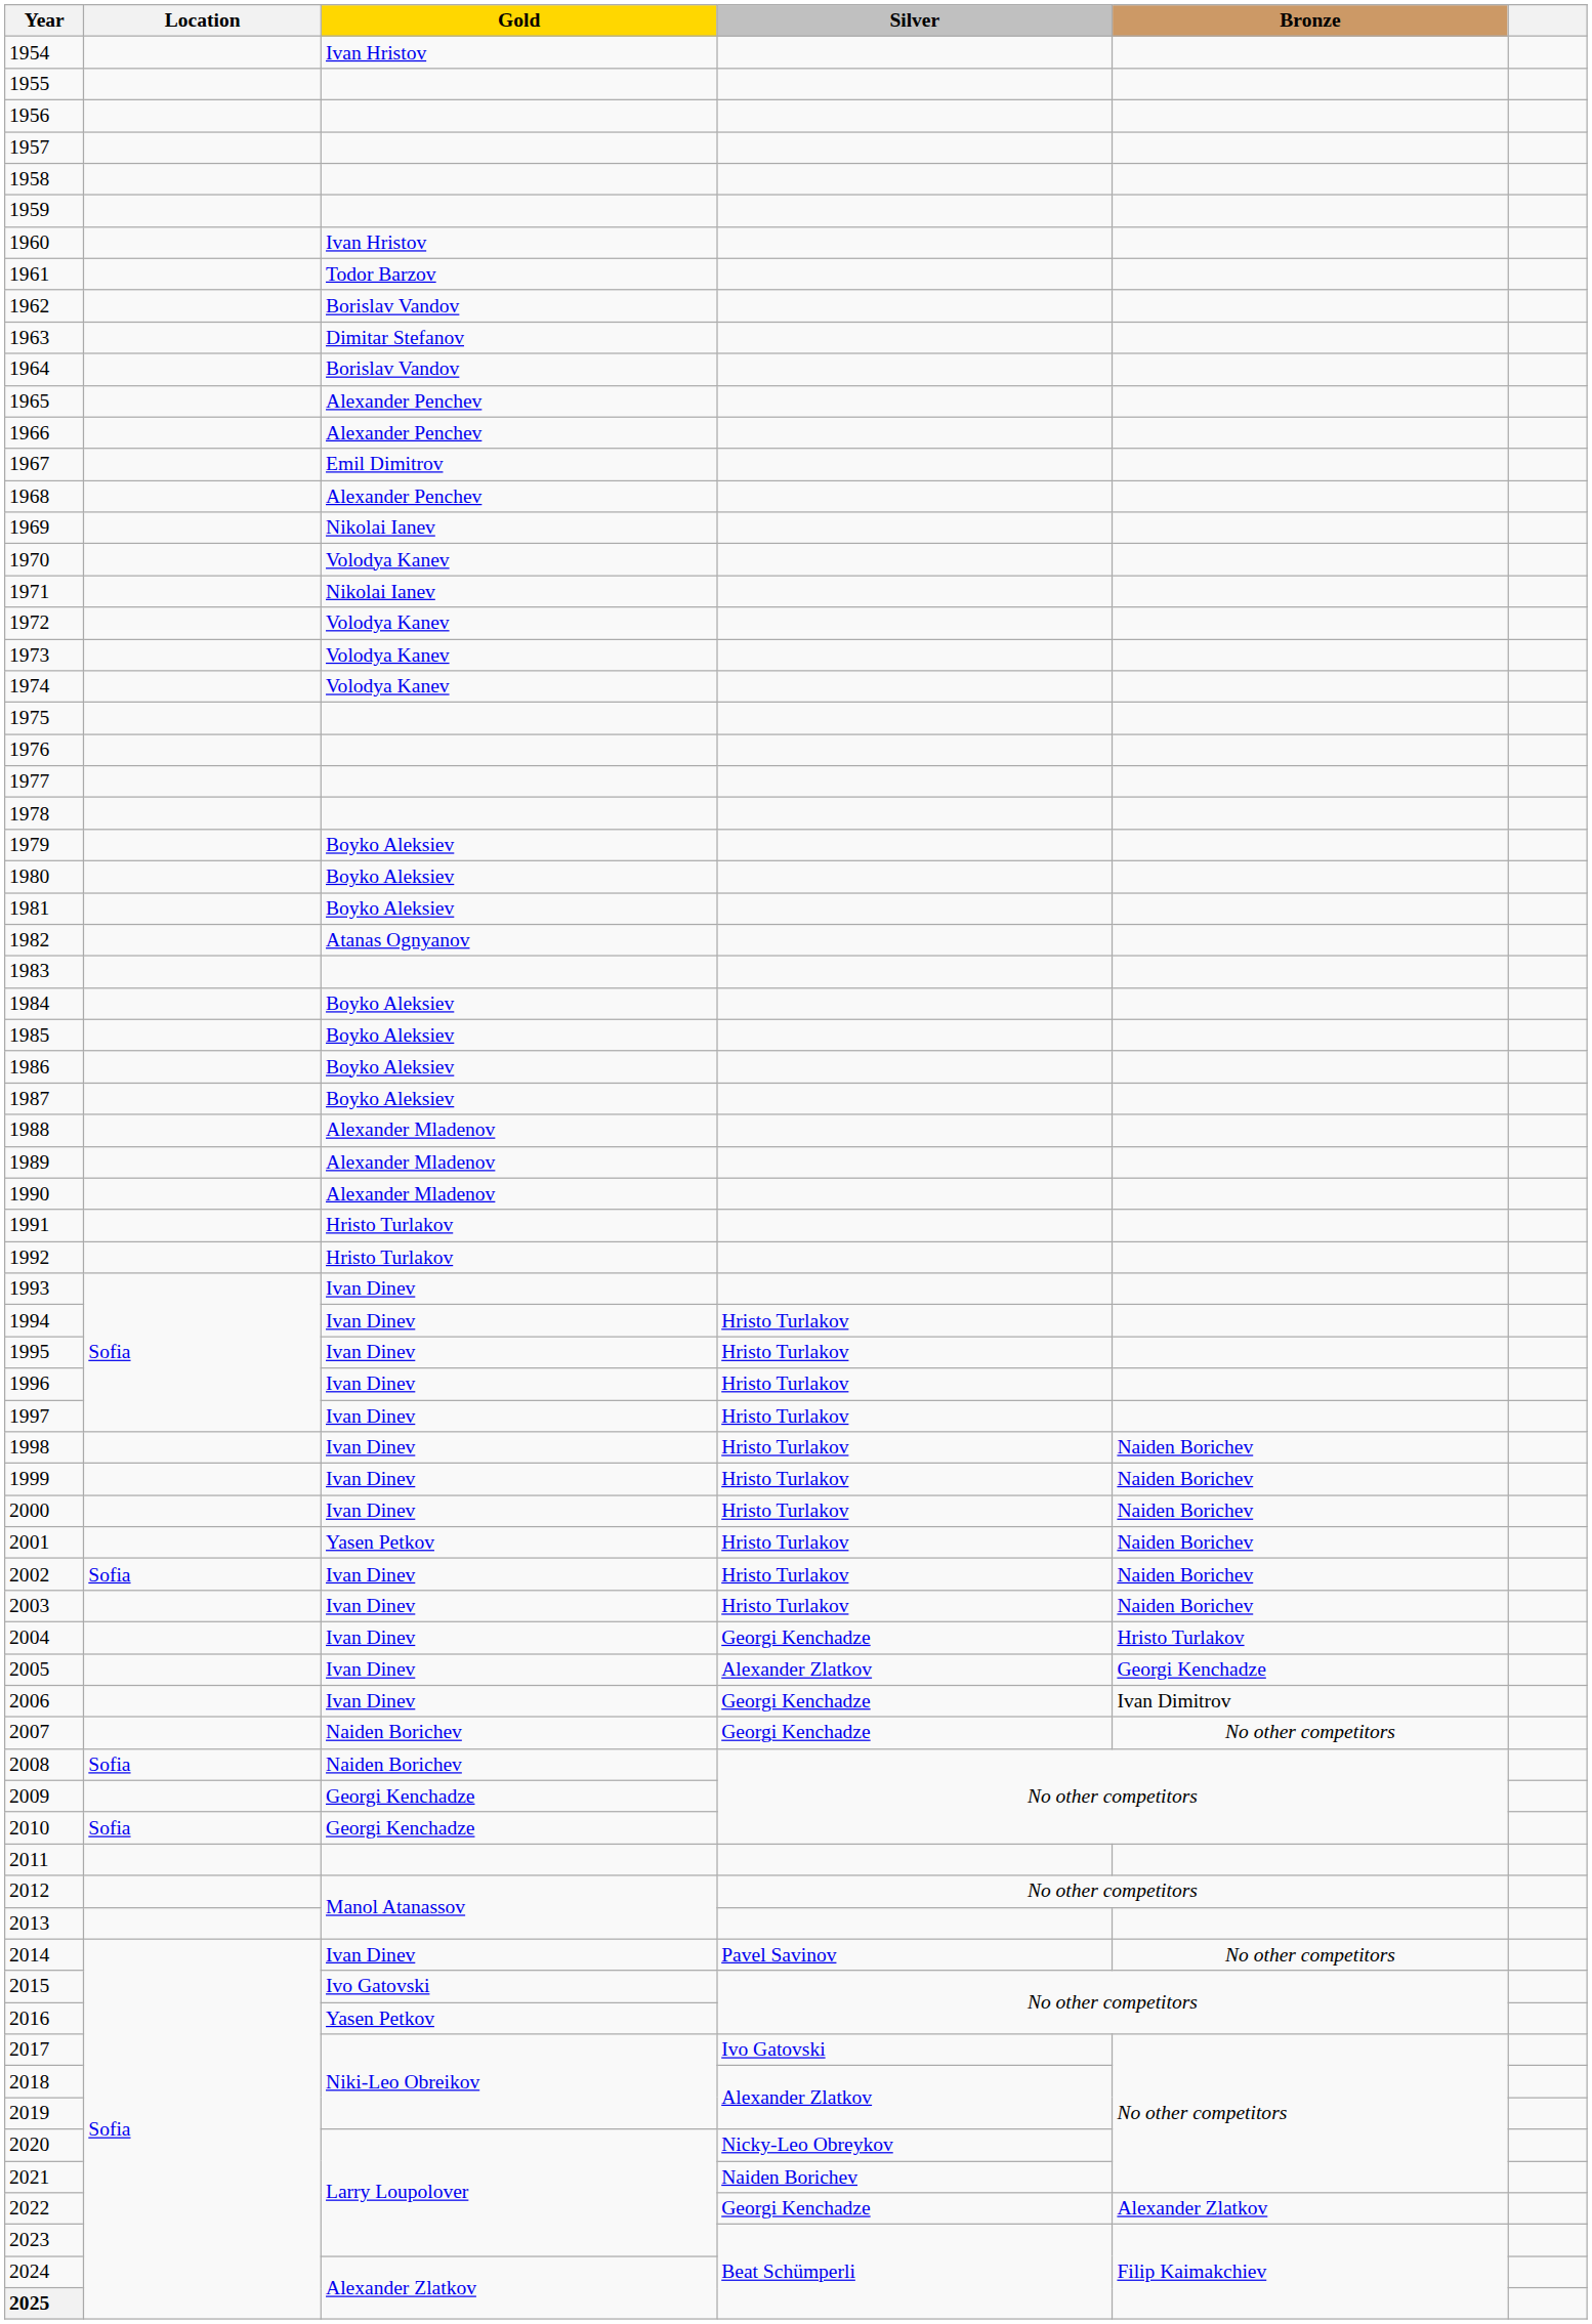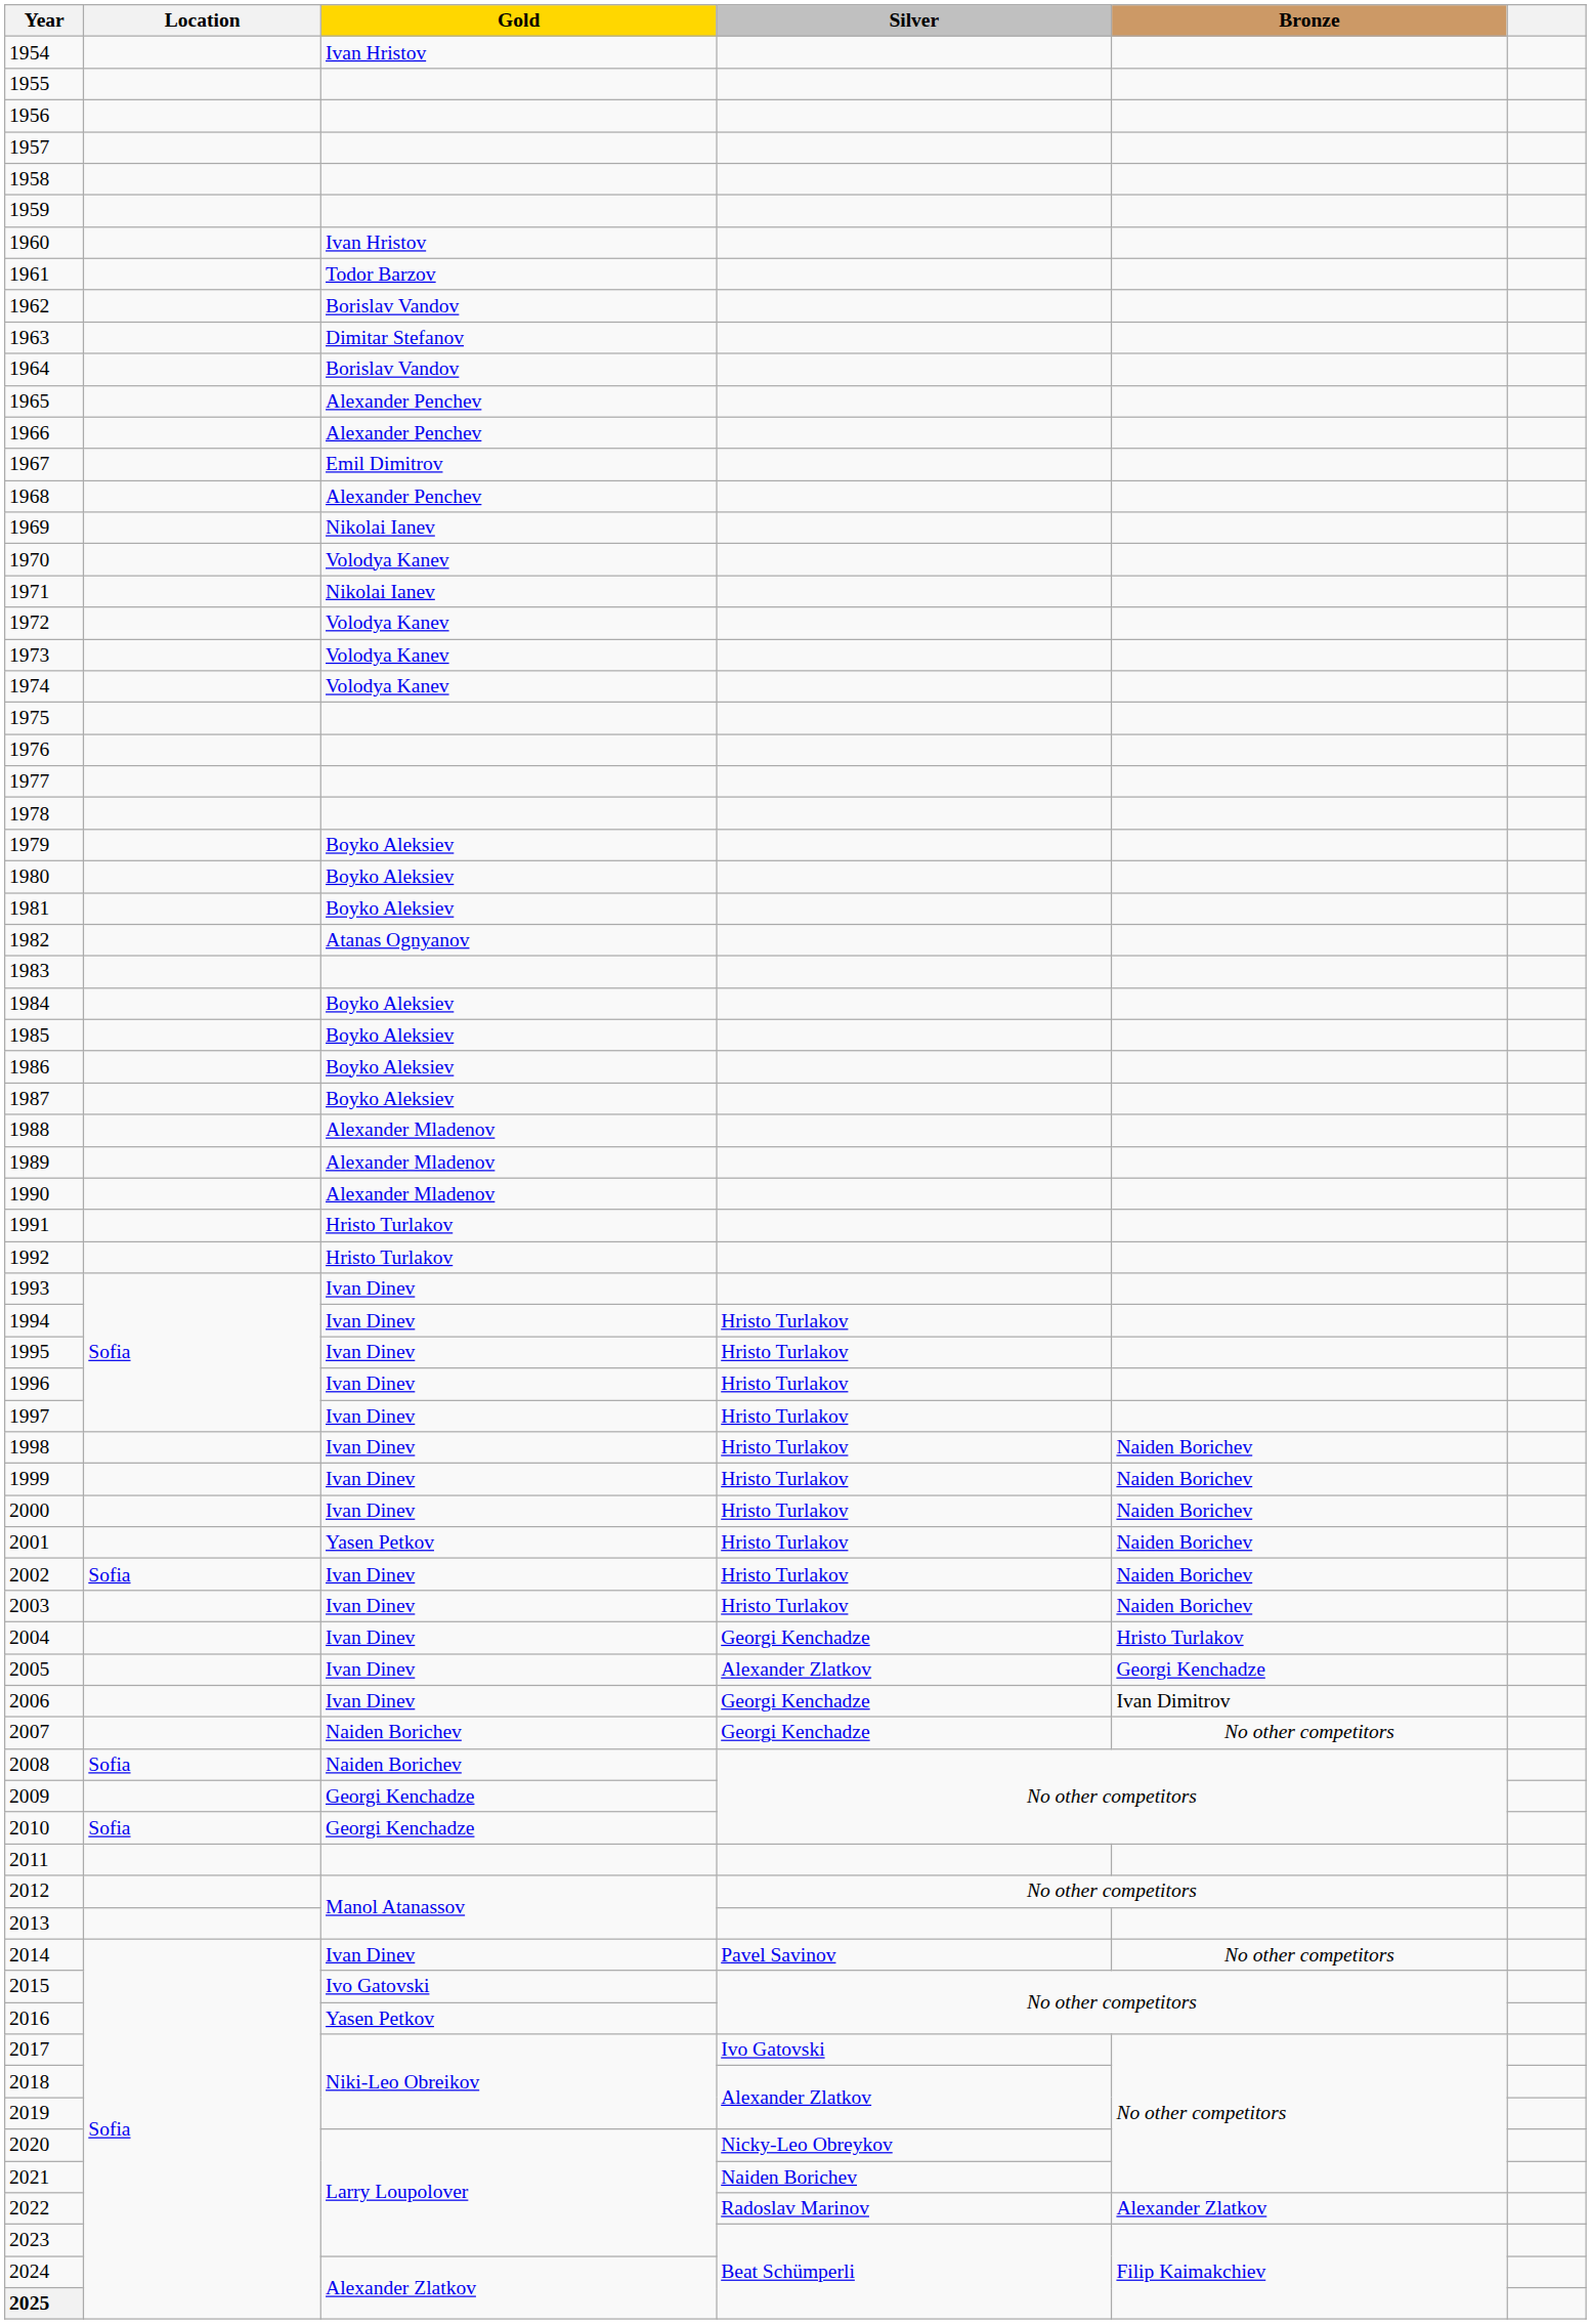 <table class="wikitable unsortable" style="text-align:left; width:80%">
 <tr>
 <th scope="col" style="text-align:center; width:5%">Year</th>
 <th scope="col" style="text-align:center; width:15%">Location</th>
 <td scope="col" style="text-align:center; width:25%; background:gold"><strong>Gold</strong></td>
 <td scope="col" style="text-align:center; width:25%; background:silver"><strong>Silver</strong></td>
 <td scope="col" style="text-align:center; width:25%; background:#c96"><strong>Bronze</strong></td>
 <th scope="col" style="text-align:center; width:5%"></th>
 </tr>
 <tr>
 <td>1954</td>
 <td></td>
 <td><a href='#'>Ivan Hristov</a></td>
 <td></td>
 <td></td>
 <td></td>
 </tr>
 <tr>
 <td>1955</td>
 <td></td>
 <td></td>
 <td></td>
 <td></td>
 <td></td>
 </tr>
 <tr>
 <td>1956</td>
 <td></td>
 <td></td>
 <td></td>
 <td></td>
 <td></td>
 </tr>
 <tr>
 <td>1957</td>
 <td></td>
 <td></td>
 <td></td>
 <td></td>
 <td></td>
 </tr>
 <tr>
 <td>1958</td>
 <td></td>
 <td></td>
 <td></td>
 <td></td>
 <td></td>
 </tr>
 <tr>
 <td>1959</td>
 <td></td>
 <td></td>
 <td></td>
 <td></td>
 <td></td>
 </tr>
 <tr>
 <td>1960</td>
 <td></td>
 <td><a href='#'>Ivan Hristov</a></td>
 <td></td>
 <td></td>
 <td></td>
 </tr>
 <tr>
 <td>1961</td>
 <td></td>
 <td><a href='#'>Todor Barzov</a></td>
 <td></td>
 <td></td>
 <td></td>
 </tr>
 <tr>
 <td>1962</td>
 <td></td>
 <td><a href='#'>Borislav Vandov</a></td>
 <td></td>
 <td></td>
 <td></td>
 </tr>
 <tr>
 <td>1963</td>
 <td></td>
 <td><a href='#'>Dimitar Stefanov</a></td>
 <td></td>
 <td></td>
 <td></td>
 </tr>
 <tr>
 <td>1964</td>
 <td></td>
 <td><a href='#'>Borislav Vandov</a></td>
 <td></td>
 <td></td>
 <td></td>
 </tr>
 <tr>
 <td>1965</td>
 <td></td>
 <td><a href='#'>Alexander Penchev</a></td>
 <td></td>
 <td></td>
 <td></td>
 </tr>
 <tr>
 <td>1966</td>
 <td></td>
 <td><a href='#'>Alexander Penchev</a></td>
 <td></td>
 <td></td>
 <td></td>
 </tr>
 <tr>
 <td>1967</td>
 <td></td>
 <td><a href='#'>Emil Dimitrov</a></td>
 <td></td>
 <td></td>
 <td></td>
 </tr>
 <tr>
 <td>1968</td>
 <td></td>
 <td><a href='#'>Alexander Penchev</a></td>
 <td></td>
 <td></td>
 <td></td>
 </tr>
 <tr>
 <td>1969</td>
 <td></td>
 <td><a href='#'>Nikolai Ianev</a></td>
 <td></td>
 <td></td>
 <td></td>
 </tr>
 <tr>
 <td>1970</td>
 <td></td>
 <td><a href='#'>Volodya Kanev</a></td>
 <td></td>
 <td></td>
 <td></td>
 </tr>
 <tr>
 <td>1971</td>
 <td></td>
 <td><a href='#'>Nikolai Ianev</a></td>
 <td></td>
 <td></td>
 <td></td>
 </tr>
 <tr>
 <td>1972</td>
 <td></td>
 <td><a href='#'>Volodya Kanev</a></td>
 <td></td>
 <td></td>
 <td></td>
 </tr>
 <tr>
 <td>1973</td>
 <td></td>
 <td><a href='#'>Volodya Kanev</a></td>
 <td></td>
 <td></td>
 <td></td>
 </tr>
 <tr>
 <td>1974</td>
 <td></td>
 <td><a href='#'>Volodya Kanev</a></td>
 <td></td>
 <td></td>
 <td></td>
 </tr>
 <tr>
 <td>1975</td>
 <td></td>
 <td></td>
 <td></td>
 <td></td>
 <td></td>
 </tr>
 <tr>
 <td>1976</td>
 <td></td>
 <td></td>
 <td></td>
 <td></td>
 <td></td>
 </tr>
 <tr>
 <td>1977</td>
 <td></td>
 <td></td>
 <td></td>
 <td></td>
 <td></td>
 </tr>
 <tr>
 <td>1978</td>
 <td></td>
 <td></td>
 <td></td>
 <td></td>
 <td></td>
 </tr>
 <tr>
 <td>1979</td>
 <td></td>
 <td><a href='#'>Boyko Aleksiev</a></td>
 <td></td>
 <td></td>
 <td></td>
 </tr>
 <tr>
 <td>1980</td>
 <td></td>
 <td><a href='#'>Boyko Aleksiev</a></td>
 <td></td>
 <td></td>
 <td></td>
 </tr>
 <tr>
 <td>1981</td>
 <td></td>
 <td><a href='#'>Boyko Aleksiev</a></td>
 <td></td>
 <td></td>
 <td></td>
 </tr>
 <tr>
 <td>1982</td>
 <td></td>
 <td><a href='#'>Atanas Ognyanov</a></td>
 <td></td>
 <td></td>
 <td></td>
 </tr>
 <tr>
 <td>1983</td>
 <td></td>
 <td></td>
 <td></td>
 <td></td>
 <td></td>
 </tr>
 <tr>
 <td>1984</td>
 <td></td>
 <td><a href='#'>Boyko Aleksiev</a></td>
 <td></td>
 <td></td>
 <td></td>
 </tr>
 <tr>
 <td>1985</td>
 <td></td>
 <td><a href='#'>Boyko Aleksiev</a></td>
 <td></td>
 <td></td>
 <td></td>
 </tr>
 <tr>
 <td>1986</td>
 <td></td>
 <td><a href='#'>Boyko Aleksiev</a></td>
 <td></td>
 <td></td>
 <td></td>
 </tr>
 <tr>
 <td>1987</td>
 <td></td>
 <td><a href='#'>Boyko Aleksiev</a></td>
 <td></td>
 <td></td>
 <td></td>
 </tr>
 <tr>
 <td>1988</td>
 <td></td>
 <td><a href='#'>Alexander Mladenov</a></td>
 <td></td>
 <td></td>
 <td></td>
 </tr>
 <tr>
 <td>1989</td>
 <td></td>
 <td><a href='#'>Alexander Mladenov</a></td>
 <td></td>
 <td></td>
 <td></td>
 </tr>
 <tr>
 <td>1990</td>
 <td></td>
 <td><a href='#'>Alexander Mladenov</a></td>
 <td></td>
 <td></td>
 <td></td>
 </tr>
 <tr>
 <td>1991</td>
 <td></td>
 <td><a href='#'>Hristo Turlakov</a></td>
 <td></td>
 <td></td>
 <td></td>
 </tr>
 <tr>
 <td>1992</td>
 <td></td>
 <td><a href='#'>Hristo Turlakov</a></td>
 <td></td>
 <td></td>
 <td></td>
 </tr>
 <tr>
 <td>1993</td>
 <td rowspan="5"><a href='#'>Sofia</a></td>
 <td><a href='#'>Ivan Dinev</a></td>
 <td></td>
 <td></td>
 <td></td>
 </tr>
 <tr>
 <td>1994</td>
 <td><a href='#'>Ivan Dinev</a></td>
 <td><a href='#'>Hristo Turlakov</a></td>
 <td></td>
 <td></td>
 </tr>
 <tr>
 <td>1995</td>
 <td><a href='#'>Ivan Dinev</a></td>
 <td><a href='#'>Hristo Turlakov</a></td>
 <td></td>
 <td></td>
 </tr>
 <tr>
 <td>1996</td>
 <td><a href='#'>Ivan Dinev</a></td>
 <td><a href='#'>Hristo Turlakov</a></td>
 <td></td>
 <td></td>
 </tr>
 <tr>
 <td>1997</td>
 <td><a href='#'>Ivan Dinev</a></td>
 <td><a href='#'>Hristo Turlakov</a></td>
 <td></td>
 <td></td>
 </tr>
 <tr>
 <td>1998</td>
 <td></td>
 <td><a href='#'>Ivan Dinev</a></td>
 <td><a href='#'>Hristo Turlakov</a></td>
 <td><a href='#'>Naiden Borichev</a></td>
 <td></td>
 </tr>
 <tr>
 <td>1999</td>
 <td></td>
 <td><a href='#'>Ivan Dinev</a></td>
 <td><a href='#'>Hristo Turlakov</a></td>
 <td><a href='#'>Naiden Borichev</a></td>
 <td></td>
 </tr>
 <tr>
 <td>2000</td>
 <td></td>
 <td><a href='#'>Ivan Dinev</a></td>
 <td><a href='#'>Hristo Turlakov</a></td>
 <td><a href='#'>Naiden Borichev</a></td>
 <td></td>
 </tr>
 <tr>
 <td>2001</td>
 <td></td>
 <td><a href='#'>Yasen Petkov</a></td>
 <td><a href='#'>Hristo Turlakov</a></td>
 <td><a href='#'>Naiden Borichev</a></td>
 <td></td>
 </tr>
 <tr>
 <td>2002</td>
 <td><a href='#'>Sofia</a></td>
 <td><a href='#'>Ivan Dinev</a></td>
 <td><a href='#'>Hristo Turlakov</a></td>
 <td><a href='#'>Naiden Borichev</a></td>
 <td></td>
 </tr>
 <tr>
 <td>2003</td>
 <td></td>
 <td><a href='#'>Ivan Dinev</a></td>
 <td><a href='#'>Hristo Turlakov</a></td>
 <td><a href='#'>Naiden Borichev</a></td>
 <td></td>
 </tr>
 <tr>
 <td>2004</td>
 <td></td>
 <td><a href='#'>Ivan Dinev</a></td>
 <td><a href='#'>Georgi Kenchadze</a></td>
 <td><a href='#'>Hristo Turlakov</a></td>
 <td></td>
 </tr>
 <tr>
 <td>2005</td>
 <td></td>
 <td><a href='#'>Ivan Dinev</a></td>
 <td><a href='#'>Alexander Zlatkov</a></td>
 <td><a href='#'>Georgi Kenchadze</a></td>
 <td></td>
 </tr>
 <tr>
 <td>2006</td>
 <td></td>
 <td><a href='#'>Ivan Dinev</a></td>
 <td><a href='#'>Georgi Kenchadze</a></td>
 <td>Ivan Dimitrov</td>
 <td></td>
 </tr>
 <tr>
 <td>2007</td>
 <td></td>
 <td><a href='#'>Naiden Borichev</a></td>
 <td><a href='#'>Georgi Kenchadze</a></td>
 <td align=center><em>No other competitors</em></td>
 <td></td>
 </tr>
 <tr>
 <td>2008</td>
 <td><a href='#'>Sofia</a></td>
 <td><a href='#'>Naiden Borichev</a></td>
 <td colspan="2" rowspan="3" align="center"><em>No other competitors</em></td>
 <td></td>
 </tr>
 <tr>
 <td>2009</td>
 <td></td>
 <td><a href='#'>Georgi Kenchadze</a></td>
 <td></td>
 </tr>
 <tr>
 <td>2010</td>
 <td><a href='#'>Sofia</a></td>
 <td><a href='#'>Georgi Kenchadze</a></td>
 <td></td>
 </tr>
 <tr>
 <td>2011</td>
 <td></td>
 <td></td>
 <td></td>
 <td></td>
 <td></td>
 </tr>
 <tr>
 <td>2012</td>
 <td></td>
 <td rowspan="2"><a href='#'>Manol Atanassov</a></td>
 <td colspan=2 align=center><em>No other competitors</em></td>
 <td></td>
 </tr>
 <tr>
 <td>2013</td>
 <td></td>
 <td></td>
 <td></td>
 <td></td>
 </tr>
 <tr>
 <td>2014</td>
 <td rowspan="12"><a href='#'>Sofia</a></td>
 <td><a href='#'>Ivan Dinev</a></td>
 <td><a href='#'>Pavel Savinov</a></td>
 <td align=center><em>No other competitors</em></td>
 <td></td>
 </tr>
 <tr>
 <td>2015</td>
 <td><a href='#'>Ivo Gatovski</a></td>
 <td colspan="2" rowspan="2" align="center"><em>No other competitors</em></td>
 <td></td>
 </tr>
 <tr>
 <td>2016</td>
 <td><a href='#'>Yasen Petkov</a></td>
 <td></td>
 </tr>
 <tr>
 <td>2017</td>
 <td rowspan="3"><a href='#'>Niki-Leo Obreikov</a></td>
 <td><a href='#'>Ivo Gatovski</a></td>
 <td rowspan="5"><em>No other competitors</em></td>
 <td></td>
 </tr>
 <tr>
 <td>2018</td>
 <td rowspan="2"><a href='#'>Alexander Zlatkov</a></td>
 <td></td>
 </tr>
 <tr>
 <td>2019</td>
 <td></td>
 </tr>
 <tr>
 <td>2020</td>
 <td rowspan="4"><a href='#'>Larry Loupolover</a></td>
 <td><a href='#'>Nicky-Leo Obreykov</a></td>
 <td></td>
 </tr>
 <tr>
 <td>2021</td>
 <td><a href='#'>Naiden Borichev</a></td>
 <td></td>
 </tr>
 <tr>
 <td>2022</td>
-<td><a href='#'>Georgi Kenchadze</a></td>
+<td><a href='#'>Radoslav Marinov</a></td>
 <td><a href='#'>Alexander Zlatkov</a></td>
 <td></td>
 </tr>
 <tr>
 <td>2023</td>
 <td rowspan="3"><a href='#'>Beat Schümperli</a></td>
 <td rowspan="3"><a href='#'>Filip Kaimakchiev</a></td>
 <td></td>
 </tr>
 <tr>
 <td>2024</td>
 <td rowspan="2"><a href='#'>Alexander Zlatkov</a></td>
 <td></td>
 </tr>
 <tr>
 <th scope="row" style="text-align:left">2025</th>
 <td></td>
 </tr>
 </table>
